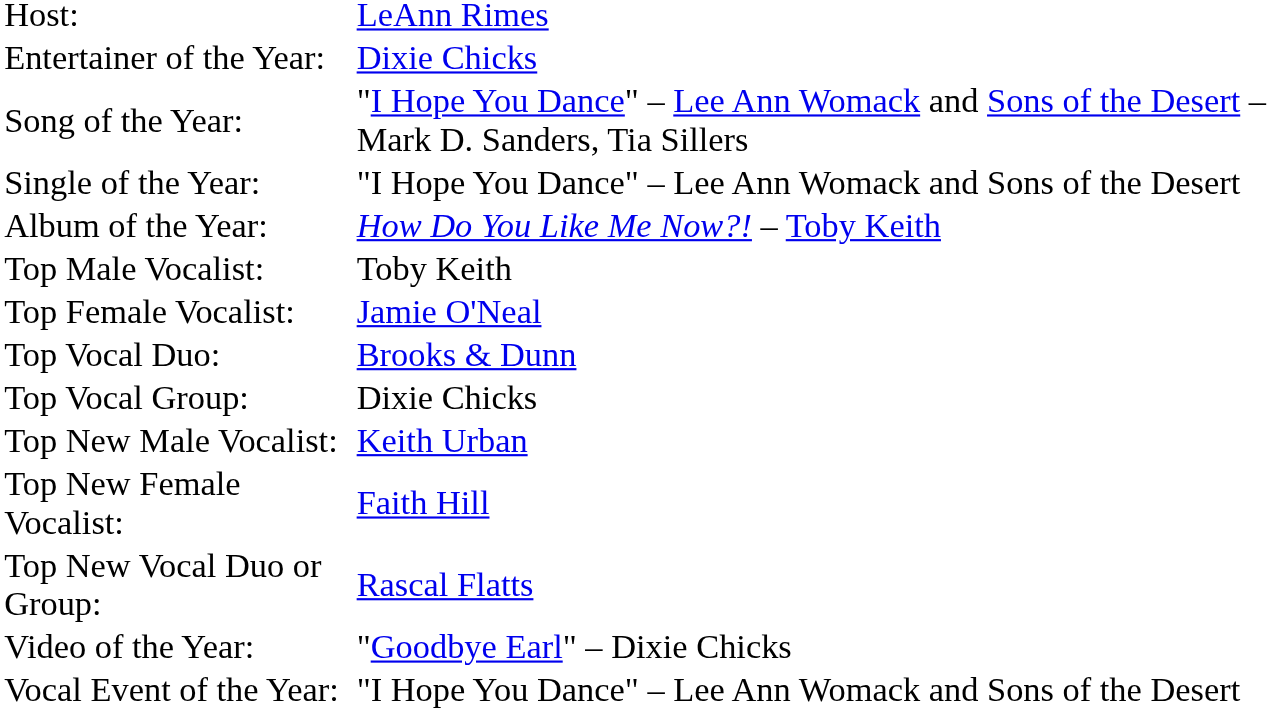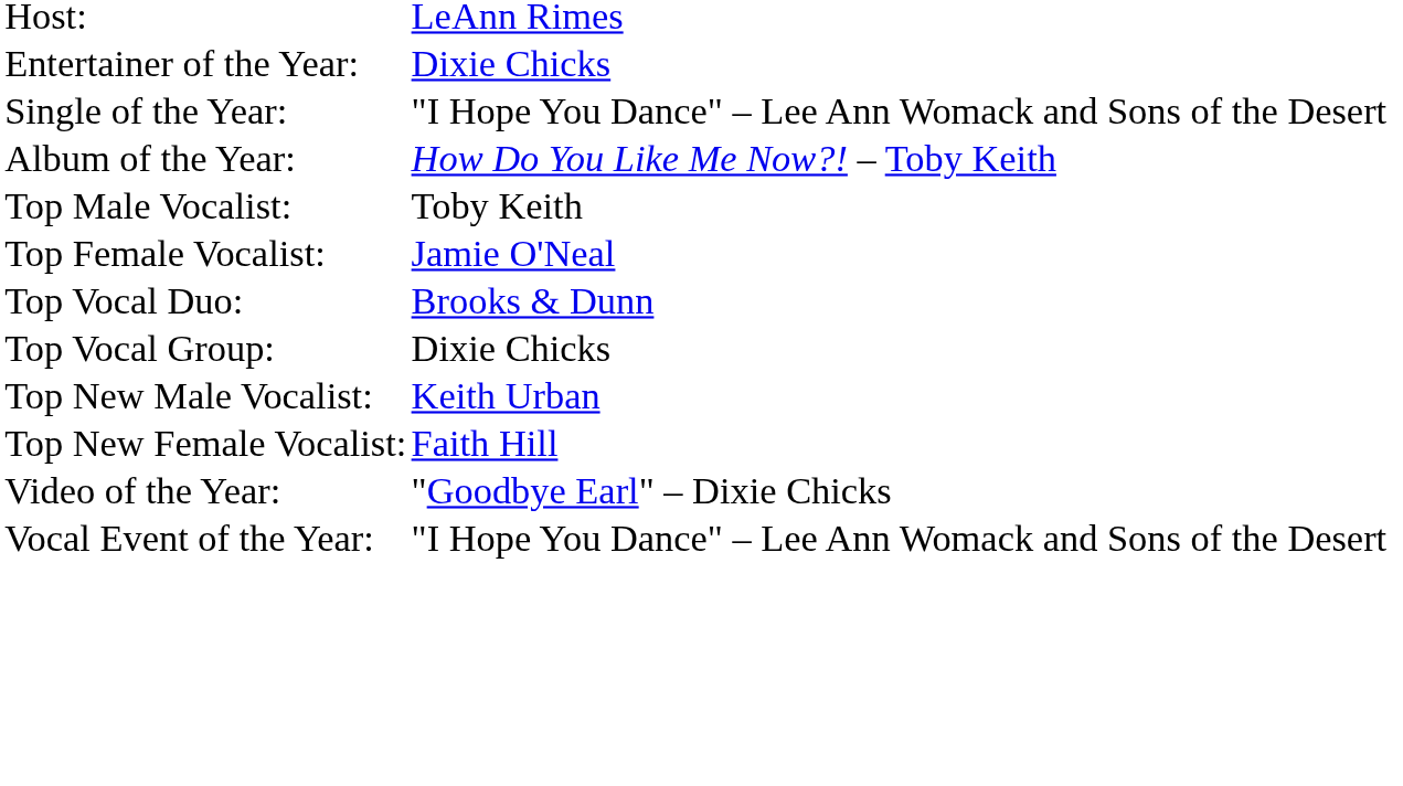 <table cellspacing="0" border="0" cellpadding="1">
 <tr>
 <td>Host:</td>
 <td><a href='#'>LeAnn Rimes</a></td>
 </tr>
 <tr>
 <td>Entertainer of the Year:</td>
 <td><a href='#'>Dixie Chicks</a></td>
-</tr>
-<tr>
-<td>Song of the Year:</td>
-<td>"<a href='#'>I Hope You Dance</a>" – <a href='#'>Lee Ann Womack</a> and <a href='#'>Sons of the Desert</a> – Mark D. Sanders, Tia Sillers</td>
 </tr>
 <tr>
 <td>Single of the Year:</td>
 <td>"I Hope You Dance" – Lee Ann Womack and Sons of the Desert</td>
 </tr>
 <tr>
 <td>Album of the Year:</td>
 <td><em><a href='#'>How Do You Like Me Now?!</a></em> – <a href='#'>Toby Keith</a></td>
 </tr>
 <tr>
 <td>Top Male Vocalist:</td>
 <td>Toby Keith</td>
 </tr>
 <tr>
 <td>Top Female Vocalist:</td>
 <td><a href='#'>Jamie O'Neal</a></td>
 </tr>
 <tr>
 <td>Top Vocal Duo:</td>
 <td><a href='#'>Brooks & Dunn</a></td>
 </tr>
 <tr>
 <td>Top Vocal Group:</td>
 <td>Dixie Chicks</td>
 </tr>
 <tr>
 <td>Top New Male Vocalist:</td>
 <td><a href='#'>Keith Urban</a></td>
 </tr>
 <tr>
 <td>Top New Female Vocalist:</td>
 <td><a href='#'>Faith Hill</a></td>
 </tr>
 <tr>
-<td>Top New Vocal Duo or Group:</td>
-<td><a href='#'>Rascal Flatts</a></td>
-</tr>
-<tr>
 <td>Video of the Year:</td>
 <td>"<a href='#'>Goodbye Earl</a>" – Dixie Chicks</td>
 </tr>
 <tr>
 <td>Vocal Event of the Year:</td>
 <td>"I Hope You Dance" – Lee Ann Womack and Sons of the Desert</td>
 </tr>
 </table>
